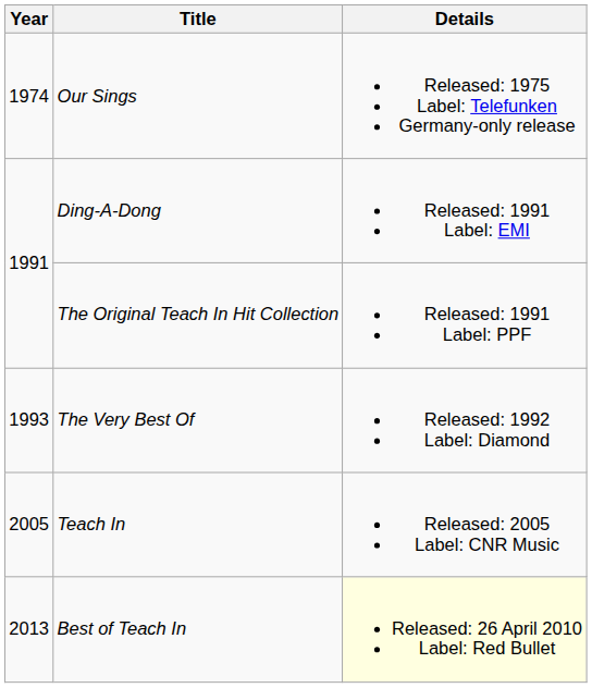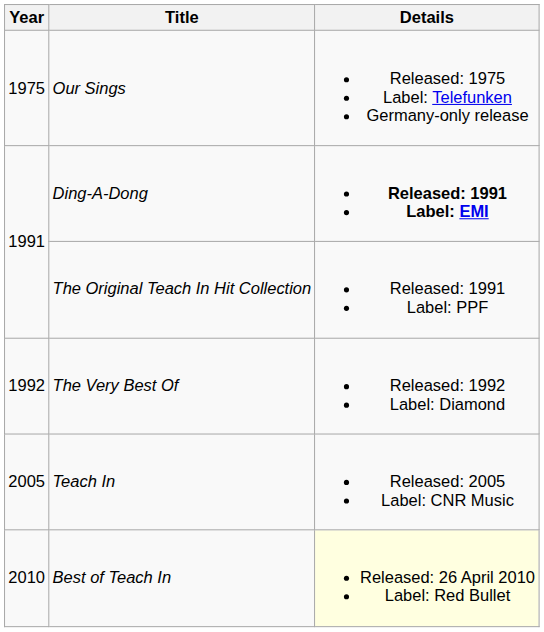 <table class="wikitable" style="text-align:center">
 <tr>
 <th>Year</th>
 <th>Title</th>
 <th>Details</th>
 </tr>
 <tr>
-<td rowspan="1">1974</td>
+<td rowspan="1">1975</td>
 <td align="left"><em>Our Sings</em></td>
 <td><br><ul><li>Released: 1975</li><li>Label: <a href='#'>Telefunken</a></li><li>Germany-only release</li></ul></td>
 </tr>
 <tr>
 <td rowspan="2">1991</td>
 <td align="left"><em>Ding-A-Dong</em></td>
-<td><br><ul><li>Released: 1991</li><li>Label: <a href='#'>EMI</a></li></ul></td>
+<td><strong><br><ul><li>Released: 1991</li><li>Label: <a href='#'>EMI</a></li></ul></strong></td>
 </tr>
 <tr>
 <td align="left"><em>The Original Teach In Hit Collection</em></td>
 <td><br><ul><li>Released: 1991</li><li>Label: PPF</li></ul></td>
 </tr>
 <tr>
-<td>1993</td>
+<td>1992</td>
 <td align="left"><em>The Very Best Of</em></td>
 <td><br><ul><li>Released: 1992</li><li>Label: Diamond</li></ul></td>
 </tr>
 <tr>
 <td>2005</td>
 <td align="left"><em>Teach In</em></td>
 <td><br><ul><li>Released: 2005</li><li>Label: CNR Music</li></ul></td>
 </tr>
 <tr>
-<td>2013</td>
+<td>2010</td>
 <td align="left"><em>Best of Teach In</em></td>
 <td style="background: lightyellow;"><br><ul><li>Released: 26 April 2010</li><li>Label: Red Bullet</li></ul></td>
 </tr>
 </table>
